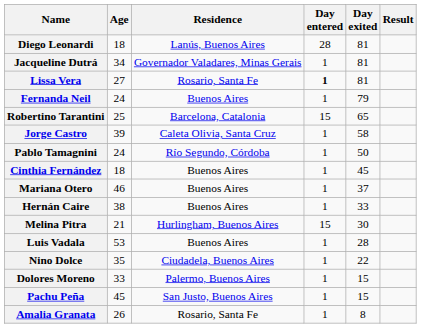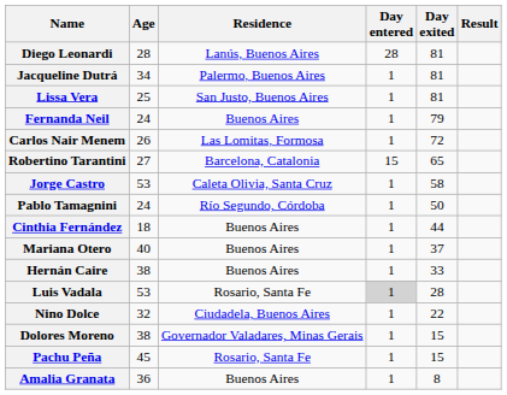 <table class="wikitable sortable" style="text-align:center">
 <tr>
 <th scope="col">Name</th>
 <th scope="col">Age</th>
 <th scope="col">Residence</th>
 <th scope="col" class="unsortable">Day<br>entered</th>
 <th scope="col">Day<br>exited</th>
 <th scope="col" class="unsortable">Result</th>
 </tr>
 <tr>
 <th scope="row">Diego Leonardi</th>
-<td>18</td>
+<td>28</td>
 <td><a href='#'>Lanús, Buenos Aires</a></td>
 <td>28</td>
 <td>81</td>
 <td></td>
 </tr>
 <tr>
 <th scope="row">Jacqueline Dutrá</th>
 <td>34</td>
-<td><a href='#'>Governador Valadares, Minas Gerais</a></td>
+<td><a href='#'>Palermo, Buenos Aires</a></td>
 <td>1</td>
 <td>81</td>
 <td></td>
 </tr>
 <tr>
 <th scope="row"><a href='#'>Lissa Vera</a></th>
-<td>27</td>
-<td><a href='#'>Rosario, Santa Fe</a></td>
-<td><strong>1</strong></td>
+<td>25</td>
+<td><a href='#'>San Justo, Buenos Aires</a></td>
+<td>1</td>
 <td>81</td>
 <td></td>
 </tr>
 <tr>
 <th scope="row"><a href='#'>Fernanda Neil</a></th>
 <td>24</td>
 <td><a href='#'>Buenos Aires</a></td>
 <td>1</td>
 <td>79</td>
 <td></td>
 </tr>
 <tr>
+<th scope="row">Carlos Nair Menem</th>
+<td>26</td>
+<td><a href='#'>Las Lomitas, Formosa</a></td>
+<td>1</td>
+<td>72</td>
+<td></td>
+</tr>
+<tr>
 <th scope="row">Robertino Tarantini</th>
-<td>25</td>
+<td>27</td>
 <td><a href='#'>Barcelona, Catalonia</a></td>
 <td>15</td>
 <td>65</td>
 <td></td>
 </tr>
 <tr>
 <th scope="row"><a href='#'>Jorge Castro</a></th>
-<td>39</td>
+<td>53</td>
 <td><a href='#'>Caleta Olivia, Santa Cruz</a></td>
 <td>1</td>
 <td>58</td>
 <td></td>
 </tr>
 <tr>
 <th scope="row">Pablo Tamagnini</th>
 <td>24</td>
 <td><a href='#'>Río Segundo, Córdoba</a></td>
 <td>1</td>
 <td>50</td>
 <td></td>
 </tr>
 <tr>
 <th scope="row"><a href='#'>Cinthia Fernández</a></th>
 <td>18</td>
 <td>Buenos Aires</td>
 <td>1</td>
-<td>45</td>
+<td>44</td>
 <td></td>
 </tr>
 <tr>
 <th scope="row">Mariana Otero</th>
-<td>46</td>
+<td>40</td>
 <td>Buenos Aires</td>
 <td>1</td>
 <td>37</td>
 <td></td>
 </tr>
 <tr>
 <th scope="row">Hernán Caire</th>
 <td>38</td>
 <td>Buenos Aires</td>
 <td>1</td>
 <td>33</td>
 <td></td>
 </tr>
 <tr>
-<th scope="row">Melina Pitra</th>
-<td>21</td>
-<td><a href='#'>Hurlingham, Buenos Aires</a></td>
-<td>15</td>
-<td>30</td>
-<td></td>
-</tr>
-<tr>
 <th scope="row">Luis Vadala</th>
 <td>53</td>
-<td>Buenos Aires</td>
-<td>1</td>
+<td>Rosario, Santa Fe</td>
+<td style="background: lightgrey;">1</td>
 <td>28</td>
 <td></td>
 </tr>
 <tr>
 <th scope="row">Nino Dolce</th>
-<td>35</td>
+<td>32</td>
 <td><a href='#'>Ciudadela, Buenos Aires</a></td>
 <td>1</td>
 <td>22</td>
 <td></td>
 </tr>
 <tr>
 <th scope="row">Dolores Moreno</th>
-<td>33</td>
-<td><a href='#'>Palermo, Buenos Aires</a></td>
+<td>38</td>
+<td><a href='#'>Governador Valadares, Minas Gerais</a></td>
 <td>1</td>
 <td>15</td>
 <td></td>
 </tr>
 <tr>
 <th scope="row"><a href='#'>Pachu Peña</a></th>
 <td>45</td>
-<td><a href='#'>San Justo, Buenos Aires</a></td>
+<td><a href='#'>Rosario, Santa Fe</a></td>
 <td>1</td>
 <td>15</td>
 <td></td>
 </tr>
 <tr>
 <th scope="row"><a href='#'>Amalia Granata</a></th>
-<td>26</td>
-<td>Rosario, Santa Fe</td>
+<td>36</td>
+<td>Buenos Aires</td>
 <td>1</td>
 <td>8</td>
 <td></td>
 </tr>
 </table>
